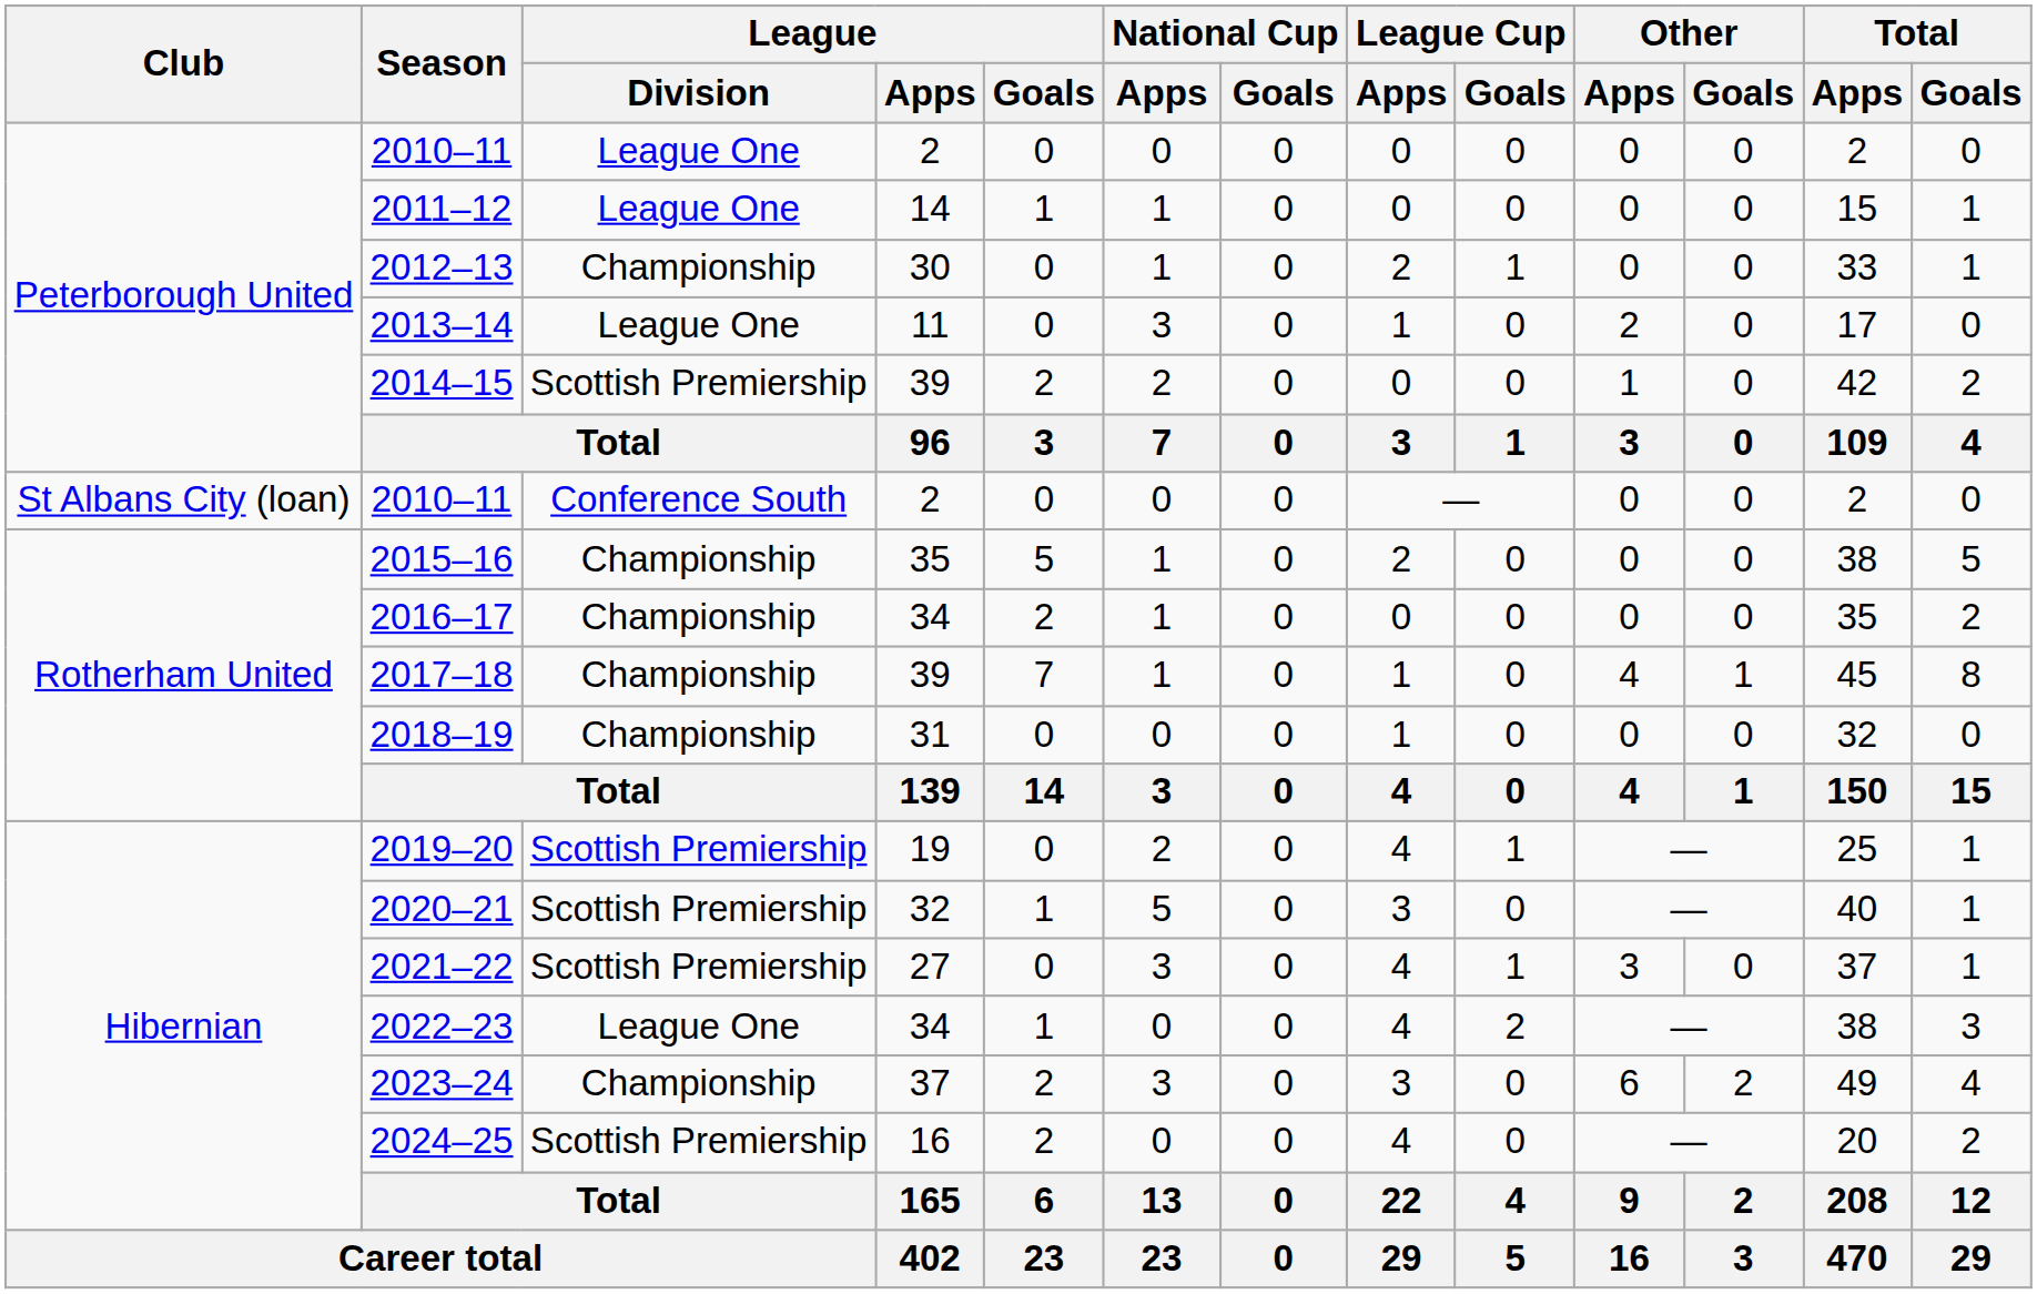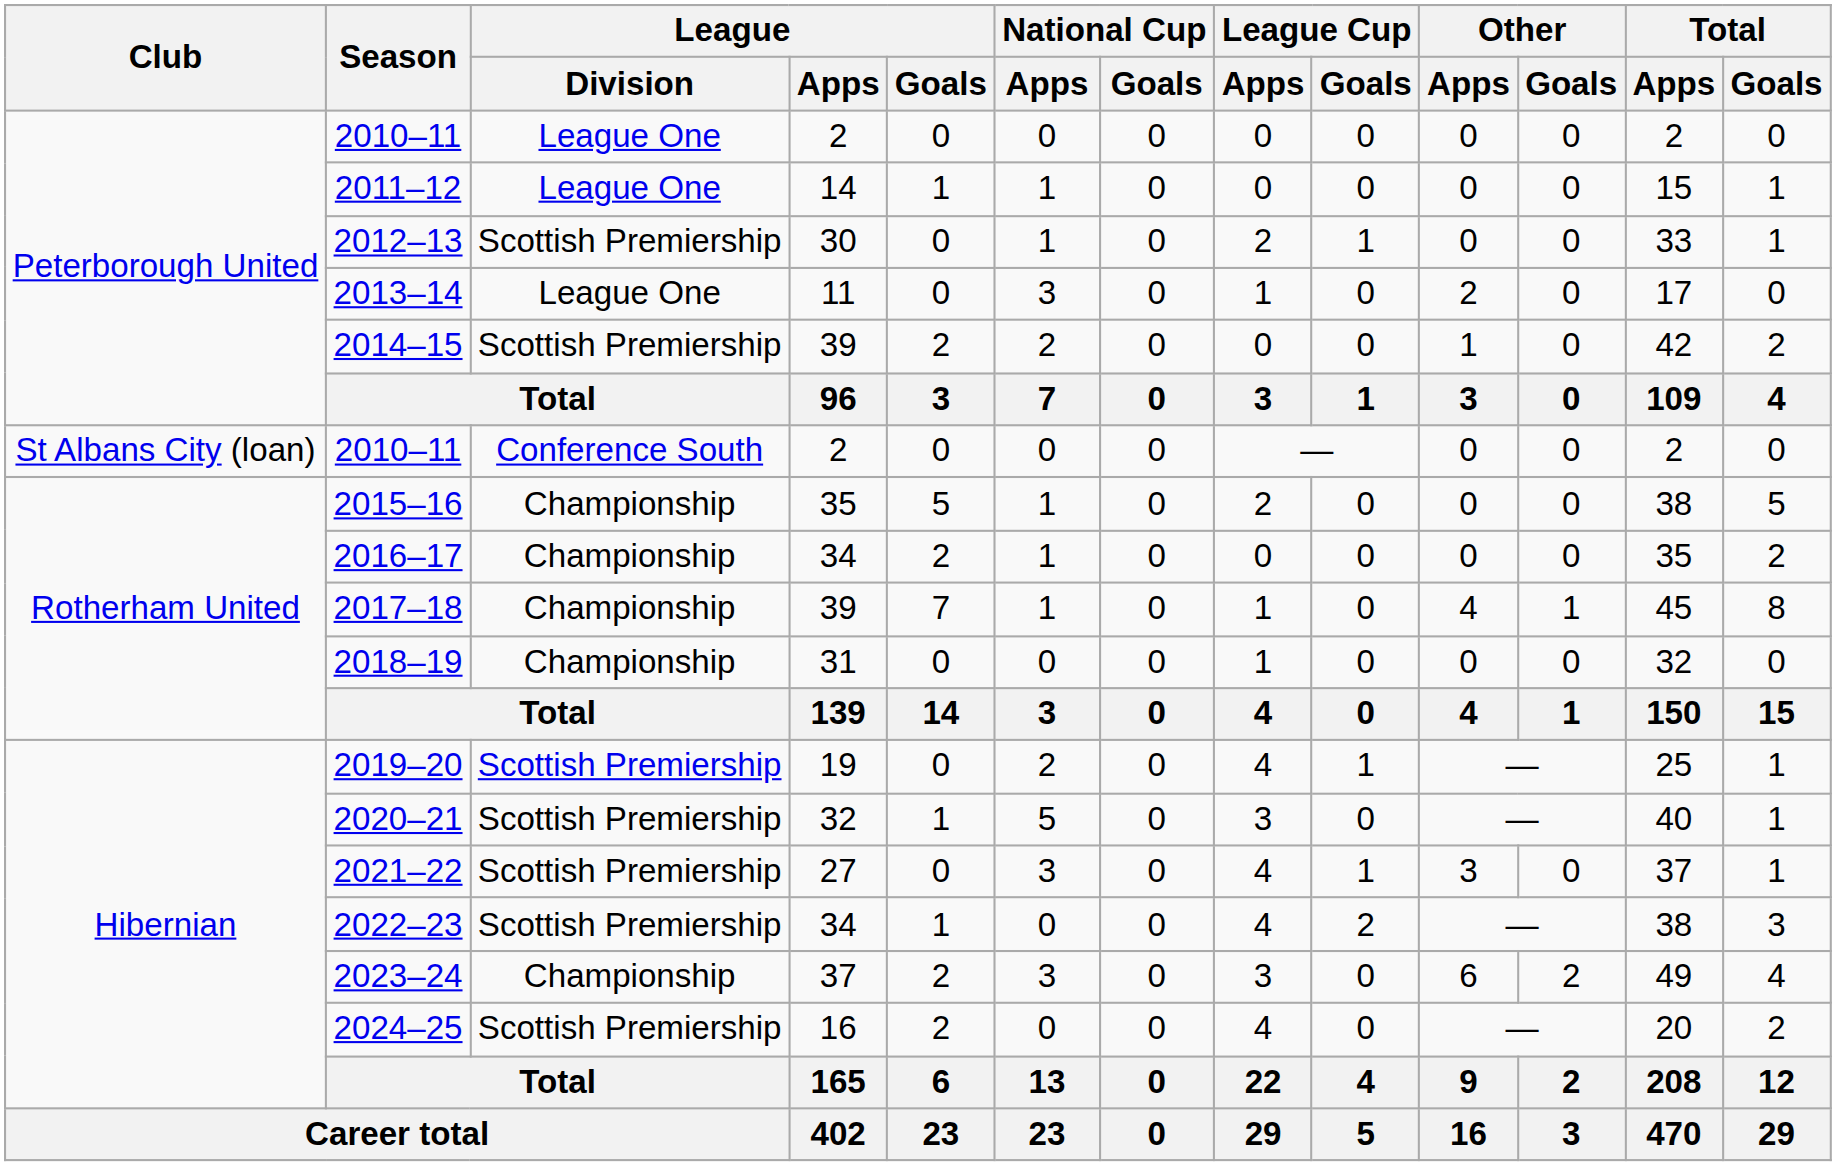 <table class="wikitable" style="text-align: center">
 <tr>
 <th rowspan="2">Club</th>
 <th rowspan="2">Season</th>
 <th colspan="3">League</th>
 <th colspan="2">National Cup</th>
 <th colspan="2">League Cup</th>
 <th colspan="2">Other</th>
 <th colspan="2">Total</th>
 </tr>
 <tr>
 <th>Division</th>
 <th>Apps</th>
 <th>Goals</th>
 <th>Apps</th>
 <th>Goals</th>
 <th>Apps</th>
 <th>Goals</th>
 <th>Apps</th>
 <th>Goals</th>
 <th>Apps</th>
 <th>Goals</th>
 </tr>
 <tr>
 <td rowspan="6"><a href='#'>Peterborough United</a></td>
 <td><a href='#'>2010–11</a></td>
 <td><a href='#'>League One</a></td>
 <td>2</td>
 <td>0</td>
 <td>0</td>
 <td>0</td>
 <td>0</td>
 <td>0</td>
 <td>0</td>
 <td>0</td>
 <td>2</td>
 <td>0</td>
 </tr>
 <tr>
 <td><a href='#'>2011–12</a></td>
 <td><a href='#'>League One</a></td>
 <td>14</td>
 <td>1</td>
 <td>1</td>
 <td>0</td>
 <td>0</td>
 <td>0</td>
 <td>0</td>
 <td>0</td>
 <td>15</td>
 <td>1</td>
 </tr>
 <tr>
 <td><a href='#'>2012–13</a></td>
-<td>Championship</td>
+<td>Scottish Premiership</td>
 <td>30</td>
 <td>0</td>
 <td>1</td>
 <td>0</td>
 <td>2</td>
 <td>1</td>
 <td>0</td>
 <td>0</td>
 <td>33</td>
 <td>1</td>
 </tr>
 <tr>
 <td><a href='#'>2013–14</a></td>
 <td>League One</td>
 <td>11</td>
 <td>0</td>
 <td>3</td>
 <td>0</td>
 <td>1</td>
 <td>0</td>
 <td>2</td>
 <td>0</td>
 <td>17</td>
 <td>0</td>
 </tr>
 <tr>
 <td><a href='#'>2014–15</a></td>
 <td>Scottish Premiership</td>
 <td>39</td>
 <td>2</td>
 <td>2</td>
 <td>0</td>
 <td>0</td>
 <td>0</td>
 <td>1</td>
 <td>0</td>
 <td>42</td>
 <td>2</td>
 </tr>
 <tr>
 <th colspan="2">Total</th>
 <th>96</th>
 <th>3</th>
 <th>7</th>
 <th>0</th>
 <th>3</th>
 <th>1</th>
 <th>3</th>
 <th>0</th>
 <th>109</th>
 <th>4</th>
 </tr>
 <tr>
 <td><a href='#'>St Albans City</a> (loan)</td>
 <td><a href='#'>2010–11</a></td>
 <td><a href='#'>Conference South</a></td>
 <td>2</td>
 <td>0</td>
 <td>0</td>
 <td>0</td>
 <td colspan="2">—</td>
 <td>0</td>
 <td>0</td>
 <td>2</td>
 <td>0</td>
 </tr>
 <tr>
 <td rowspan="5"><a href='#'>Rotherham United</a></td>
 <td><a href='#'>2015–16</a></td>
 <td>Championship</td>
 <td>35</td>
 <td>5</td>
 <td>1</td>
 <td>0</td>
 <td>2</td>
 <td>0</td>
 <td>0</td>
 <td>0</td>
 <td>38</td>
 <td>5</td>
 </tr>
 <tr>
 <td><a href='#'>2016–17</a></td>
 <td>Championship</td>
 <td>34</td>
 <td>2</td>
 <td>1</td>
 <td>0</td>
 <td>0</td>
 <td>0</td>
 <td>0</td>
 <td>0</td>
 <td>35</td>
 <td>2</td>
 </tr>
 <tr>
 <td><a href='#'>2017–18</a></td>
 <td>Championship</td>
 <td>39</td>
 <td>7</td>
 <td>1</td>
 <td>0</td>
 <td>1</td>
 <td>0</td>
 <td>4</td>
 <td>1</td>
 <td>45</td>
 <td>8</td>
 </tr>
 <tr>
 <td><a href='#'>2018–19</a></td>
 <td>Championship</td>
 <td>31</td>
 <td>0</td>
 <td>0</td>
 <td>0</td>
 <td>1</td>
 <td>0</td>
 <td>0</td>
 <td>0</td>
 <td>32</td>
 <td>0</td>
 </tr>
 <tr>
 <th colspan="2">Total</th>
 <th>139</th>
 <th>14</th>
 <th>3</th>
 <th>0</th>
 <th>4</th>
 <th>0</th>
 <th>4</th>
 <th>1</th>
 <th>150</th>
 <th>15</th>
 </tr>
 <tr>
 <td rowspan="7"><a href='#'>Hibernian</a></td>
 <td><a href='#'>2019–20</a></td>
 <td><a href='#'>Scottish Premiership</a></td>
 <td>19</td>
 <td>0</td>
 <td>2</td>
 <td>0</td>
 <td>4</td>
 <td>1</td>
 <td colspan="2">—</td>
 <td>25</td>
 <td>1</td>
 </tr>
 <tr>
 <td><a href='#'>2020–21</a></td>
 <td>Scottish Premiership</td>
 <td>32</td>
 <td>1</td>
 <td>5</td>
 <td>0</td>
 <td>3</td>
 <td>0</td>
 <td colspan="2">—</td>
 <td>40</td>
 <td>1</td>
 </tr>
 <tr>
 <td><a href='#'>2021–22</a></td>
 <td>Scottish Premiership</td>
 <td>27</td>
 <td>0</td>
 <td>3</td>
 <td>0</td>
 <td>4</td>
 <td>1</td>
 <td>3</td>
 <td>0</td>
 <td>37</td>
 <td>1</td>
 </tr>
 <tr>
 <td><a href='#'>2022–23</a></td>
-<td>League One</td>
+<td>Scottish Premiership</td>
 <td>34</td>
 <td>1</td>
 <td>0</td>
 <td>0</td>
 <td>4</td>
 <td>2</td>
 <td colspan="2">—</td>
 <td>38</td>
 <td>3</td>
 </tr>
 <tr>
 <td><a href='#'>2023–24</a></td>
 <td>Championship</td>
 <td>37</td>
 <td>2</td>
 <td>3</td>
 <td>0</td>
 <td>3</td>
 <td>0</td>
 <td>6</td>
 <td>2</td>
 <td>49</td>
 <td>4</td>
 </tr>
 <tr>
 <td><a href='#'>2024–25</a></td>
 <td>Scottish Premiership</td>
 <td>16</td>
 <td>2</td>
 <td>0</td>
 <td>0</td>
 <td>4</td>
 <td>0</td>
 <td colspan="2">—</td>
 <td>20</td>
 <td>2</td>
 </tr>
 <tr>
 <th colspan="2">Total</th>
 <th>165</th>
 <th>6</th>
 <th>13</th>
 <th>0</th>
 <th>22</th>
 <th>4</th>
 <th>9</th>
 <th>2</th>
 <th>208</th>
 <th>12</th>
 </tr>
 <tr>
 <th colspan="3">Career total</th>
 <th>402</th>
 <th>23</th>
 <th>23</th>
 <th>0</th>
 <th>29</th>
 <th>5</th>
 <th>16</th>
 <th>3</th>
 <th>470</th>
 <th>29</th>
 </tr>
 </table>
